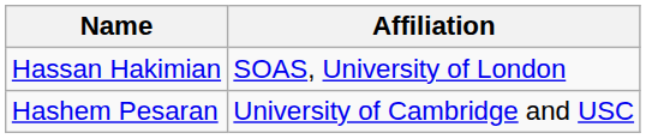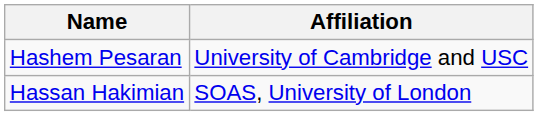 <table class="wikitable">
 <tr>
 <th>Name</th>
 <th>Affiliation</th>
 </tr>
 <tr>
+<td><a href='#'>Hashem Pesaran</a></td>
+<td><a href='#'>University of Cambridge</a> and <a href='#'>USC</a></td>
+</tr>
+<tr>
 <td><a href='#'>Hassan Hakimian</a></td>
 <td><a href='#'>SOAS</a>, <a href='#'>University of London</a></td>
 </tr>
-<tr>
-<td><a href='#'>Hashem Pesaran</a></td>
-<td><a href='#'>University of Cambridge</a> and <a href='#'>USC</a></td>
-</tr>
 </table>
